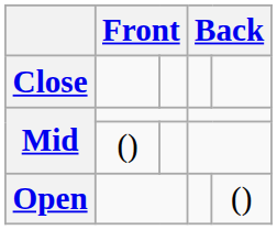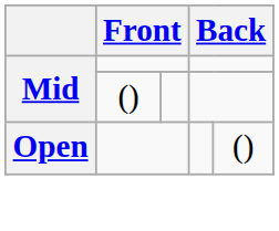 <table class="wikitable" style=text-align:center>
 <tr>
 <th></th>
 <th colspan="2"><a href='#'>Front</a></th>
 <th colspan="2"><a href='#'>Back</a></th>
-</tr>
-<tr>
-<th><a href='#'>Close</a></th>
-<td></td>
-<td></td>
-<td></td>
-<td></td>
 </tr>
 <tr>
 <th rowspan="2"><a href='#'>Mid</a></th>
 <td colspan="2"></td>
 <td colspan="2"></td>
 </tr>
 <tr>
 <td>()</td>
 <td></td>
 <td colspan="2"></td>
 </tr>
 <tr>
 <th><a href='#'>Open</a></th>
 <td colspan="2"></td>
 <td></td>
 <td>()</td>
 </tr>
 </table>
